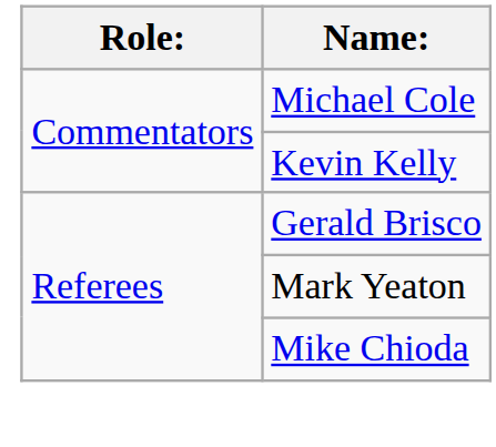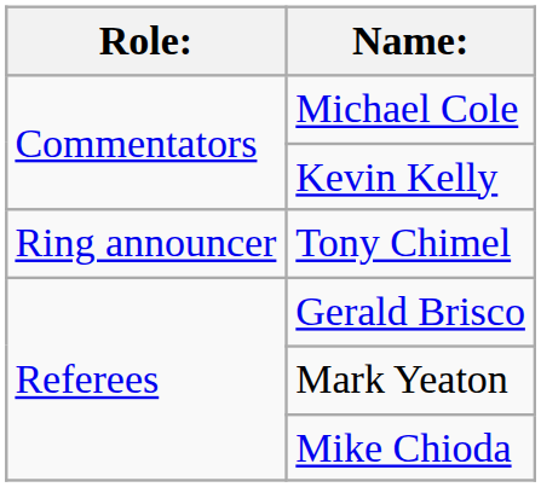 <table class=wikitable style="font-size:90%; margin: 0.5em 0 0.5em 1em; float: right; clear: right;">
 <tr>
 <th>Role:</th>
 <th>Name:</th>
 </tr>
 <tr>
 <td rowspan="2"><a href='#'>Commentators</a></td>
 <td><a href='#'>Michael Cole</a></td>
 </tr>
 <tr>
 <td><a href='#'>Kevin Kelly</a></td>
 </tr>
 <tr>
+<td><a href='#'>Ring announcer</a></td>
+<td><a href='#'>Tony Chimel</a></td>
+</tr>
+<tr>
 <td rowspan="3"><a href='#'>Referees</a></td>
 <td><a href='#'>Gerald Brisco</a></td>
 </tr>
 <tr>
 <td>Mark Yeaton</td>
 </tr>
 <tr>
 <td><a href='#'>Mike Chioda</a></td>
 </tr>
 </table>
